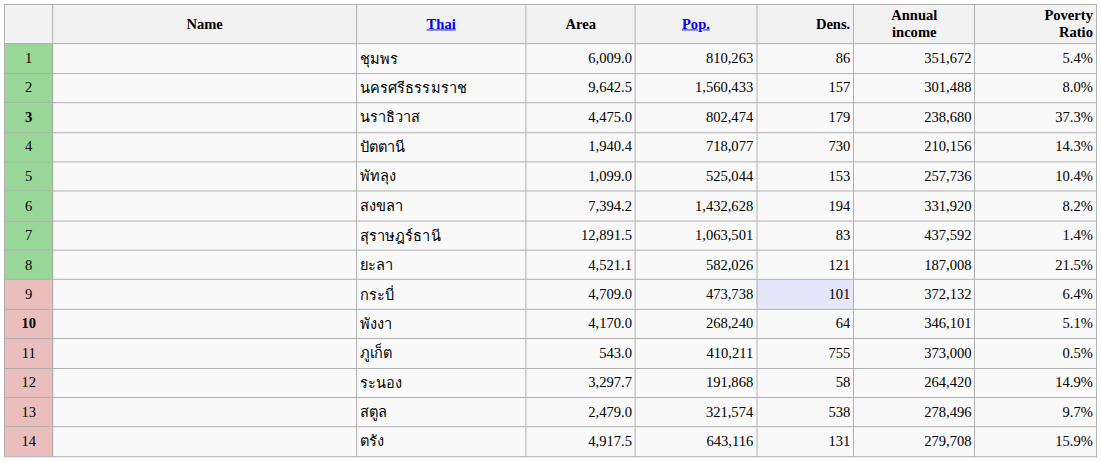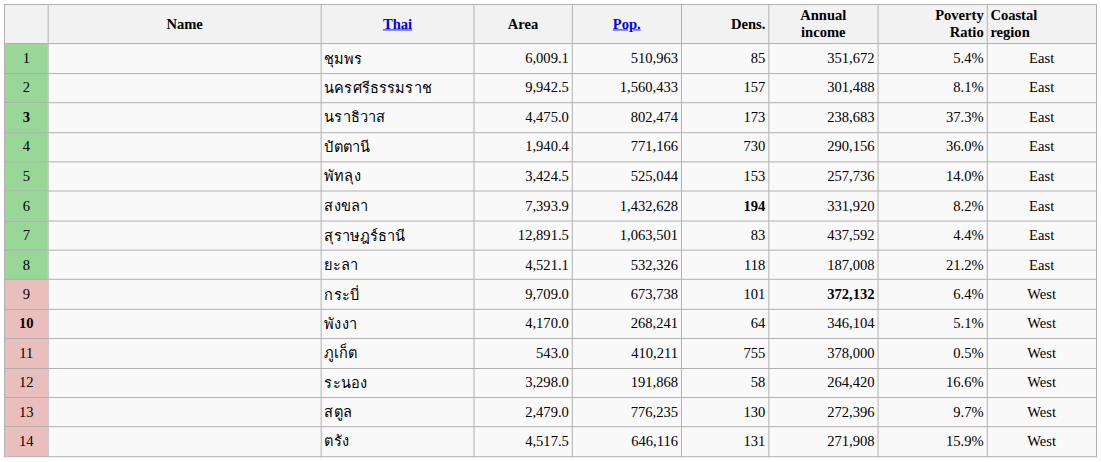 <table class="wikitable sortable" style="width:95%;">
 <tr>
 <th scope="col" style="width:4%;text-align:right;" class="unsortable"> </th>
 <th scope="col" style="width:25%;text-align:center;">Name</th>
 <th scope="col" style="width:14%;text-align:center;"><a href='#'>Thai</a></th>
 <th scope="col" style="width:9%;text-align:center;">Area</th>
 <th scope="col" style="width:10%;text-align:center;"><a href='#'>Pop.</a></th>
 <th scope="col" style="width:8%;text-align:right;">Dens.</th>
 <th scope="col" style="width:10%;text-align=right;">Annual<br>income</th>
 <th scope="col" style="width:10%;text-align:right;">Poverty<br>Ratio</th>
+<th scope="col" style="width:10%;text-align:left;">Coastal<br>region</th>
 </tr>
 <tr>
 <td style="text-align:center;background:#98d798;">1</td>
 <td></td>
 <td>ชุมพร</td>
-<td style="text-align:right;">6,009.0</td>
-<td style="text-align:right;">810,263</td>
-<td style="text-align:right;">86</td>
+<td style="text-align:right;">6,009.1</td>
+<td style="text-align:right;">510,963</td>
+<td style="text-align:right;">85</td>
 <td style="text-align:right;">351,672</td>
 <td style="text-align:right;">5.4%</td>
+<td style="text-align:center;">East</td>
 </tr>
 <tr>
 <td style="text-align:center;background:#98d798;">2</td>
 <td></td>
 <td>นครศรีธรรมราช</td>
-<td style="text-align:right;">9,642.5</td>
+<td style="text-align:right;">9,942.5</td>
 <td style="text-align:right;">1,560,433</td>
 <td style="text-align:right;">157</td>
 <td style="text-align:right;">301,488</td>
-<td style="text-align:right;">8.0%</td>
+<td style="text-align:right;">8.1%</td>
+<td style="text-align:center;">East</td>
 </tr>
 <tr>
 <td style="text-align:center;background:#98d798;"><strong>3</strong></td>
 <td></td>
 <td>นราธิวาส</td>
 <td style="text-align:right;">4,475.0</td>
 <td style="text-align:right;">802,474</td>
-<td style="text-align:right;">179</td>
-<td style="text-align:right;">238,680</td>
+<td style="text-align:right;">173</td>
+<td style="text-align:right;">238,683</td>
 <td style="text-align:right;">37.3%</td>
+<td style="text-align:center;">East</td>
 </tr>
 <tr>
 <td style="text-align:center;background:#98d798;">4</td>
 <td></td>
 <td>ปัตตานี</td>
 <td style="text-align:right;">1,940.4</td>
-<td style="text-align:right;">718,077</td>
+<td style="text-align:right;">771,166</td>
 <td style="text-align:right;">730</td>
-<td style="text-align:right;">210,156</td>
-<td style="text-align:right;">14.3%</td>
+<td style="text-align:right;">290,156</td>
+<td style="text-align:right;">36.0%</td>
+<td style="text-align:center;">East</td>
 </tr>
 <tr>
 <td style="text-align:center;background:#98d798;">5</td>
 <td></td>
 <td>พัทลุง</td>
-<td style="text-align:right;">1,099.0</td>
+<td style="text-align:right;">3,424.5</td>
 <td style="text-align:right;">525,044</td>
 <td style="text-align:right;">153</td>
 <td style="text-align:right;">257,736</td>
-<td style="text-align:right;">10.4%</td>
+<td style="text-align:right;">14.0%</td>
+<td style="text-align:center;">East</td>
 </tr>
 <tr>
 <td style="text-align:center;background:#98d798;">6</td>
 <td></td>
 <td>สงขลา</td>
-<td style="text-align:right;">7,394.2</td>
+<td style="text-align:right;">7,393.9</td>
 <td style="text-align:right;">1,432,628</td>
-<td style="text-align:right;">194</td>
+<td style="text-align:right;"><strong>194</strong></td>
 <td style="text-align:right;">331,920</td>
 <td style="text-align:right;">8.2%</td>
+<td style="text-align:center;">East</td>
 </tr>
 <tr>
 <td style="text-align:center;background:#98d798;">7</td>
 <td></td>
 <td>สุราษฎร์ธานี</td>
 <td style="text-align:right;">12,891.5</td>
 <td style="text-align:right;">1,063,501</td>
 <td style="text-align:right;">83</td>
 <td style="text-align:right;">437,592</td>
-<td style="text-align:right;">1.4%</td>
+<td style="text-align:right;">4.4%</td>
+<td style="text-align:center;">East</td>
 </tr>
 <tr>
 <td style="text-align:center;background:#98d798;">8</td>
 <td></td>
 <td>ยะลา</td>
 <td style="text-align:right;">4,521.1</td>
-<td style="text-align:right;">582,026</td>
-<td style="text-align:right;">121</td>
+<td style="text-align:right;">532,326</td>
+<td style="text-align:right;">118</td>
 <td style="text-align:right;">187,008</td>
-<td style="text-align:right;">21.5%</td>
+<td style="text-align:right;">21.2%</td>
+<td style="text-align:center;">East</td>
 </tr>
 <tr>
 <td style="text-align:center;background:#ebbebe;">9</td>
 <td></td>
 <td>กระบี่</td>
-<td style="text-align:right;">4,709.0</td>
-<td style="text-align:right;">473,738</td>
-<td style="background: lavender; text-align:right;">101</td>
-<td style="text-align:right;">372,132</td>
+<td style="text-align:right;">9,709.0</td>
+<td style="text-align:right;">673,738</td>
+<td style="text-align:right;">101</td>
+<td style="text-align:right;"><strong>372,132</strong></td>
 <td style="text-align:right;">6.4%</td>
+<td style="text-align:center;">West</td>
 </tr>
 <tr>
 <td style="text-align:center;background:#ebbebe;"><strong>10</strong></td>
 <td></td>
 <td>พังงา</td>
 <td style="text-align:right;">4,170.0</td>
-<td style="text-align:right;">268,240</td>
+<td style="text-align:right;">268,241</td>
 <td style="text-align:right;">64</td>
-<td style="text-align:right;">346,101</td>
+<td style="text-align:right;">346,104</td>
 <td style="text-align:right;">5.1%</td>
+<td style="text-align:center;">West</td>
 </tr>
 <tr>
 <td style="text-align:center;background:#ebbebe;">11</td>
 <td></td>
 <td>ภูเก็ต</td>
 <td style="text-align:right;">543.0</td>
 <td style="text-align:right;">410,211</td>
 <td style="text-align:right;">755</td>
-<td style="text-align:right;">373,000</td>
+<td style="text-align:right;">378,000</td>
 <td style="text-align:right;">0.5%</td>
+<td style="text-align:center;">West</td>
 </tr>
 <tr>
 <td style="text-align:center;background:#ebbebe;">12</td>
 <td></td>
 <td>ระนอง</td>
-<td style="text-align:right;">3,297.7</td>
+<td style="text-align:right;">3,298.0</td>
 <td style="text-align:right;">191,868</td>
 <td style="text-align:right;">58</td>
 <td style="text-align:right;">264,420</td>
-<td style="text-align:right;">14.9%</td>
+<td style="text-align:right;">16.6%</td>
+<td style="text-align:center;">West</td>
 </tr>
 <tr>
 <td style="text-align:center;background:#ebbebe;">13</td>
 <td></td>
 <td>สตูล</td>
 <td style="text-align:right;">2,479.0</td>
-<td style="text-align:right;">321,574</td>
-<td style="text-align:right;">538</td>
-<td style="text-align:right;">278,496</td>
+<td style="text-align:right;">776,235</td>
+<td style="text-align:right;">130</td>
+<td style="text-align:right;">272,396</td>
 <td style="text-align:right;">9.7%</td>
+<td style="text-align:center;">West</td>
 </tr>
 <tr>
 <td style="text-align:center;background:#ebbebe;">14</td>
 <td></td>
 <td>ตรัง</td>
-<td style="text-align:right;">4,917.5</td>
-<td style="text-align:right;">643,116</td>
+<td style="text-align:right;">4,517.5</td>
+<td style="text-align:right;">646,116</td>
 <td style="text-align:right;">131</td>
-<td style="text-align:right;">279,708</td>
+<td style="text-align:right;">271,908</td>
 <td style="text-align:right;">15.9%</td>
+<td style="text-align:center;">West</td>
 </tr>
 </table>
